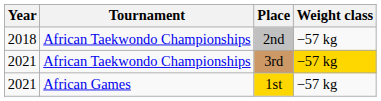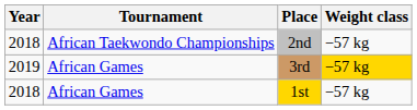 <table class=wikitable>
 <tr>
 <th>Year</th>
 <th>Tournament</th>
 <th>Place</th>
 <th>Weight class</th>
 </tr>
 <tr>
 <td>2018</td>
 <td><a href='#'>African Taekwondo Championships</a></td>
 <td bgcolor="silver" align="center">2nd</td>
 <td>−57 kg</td>
 </tr>
 <tr>
-<td>2021</td>
-<td><a href='#'>African Taekwondo Championships</a></td>
+<td>2019</td>
+<td><a href='#'>African Games</a></td>
 <td bgcolor="cc9966" align="center">3rd</td>
 <td style="background: gold;">−57 kg</td>
 </tr>
 <tr>
-<td>2021</td>
+<td>2018</td>
 <td><a href='#'>African Games</a></td>
 <td bgcolor="gold" align="center">1st</td>
 <td>−57 kg</td>
 </tr>
 </table>
